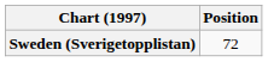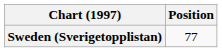 <table class="wikitable plainrowheaders sortable" style="text-align:center">
 <tr>
 <th scope="col">Chart (1997)</th>
 <th scope="col">Position</th>
 </tr>
 <tr>
 <th scope="row">Sweden (Sverigetopplistan)</th>
-<td>72</td>
+<td>77</td>
 </tr>
 </table>
